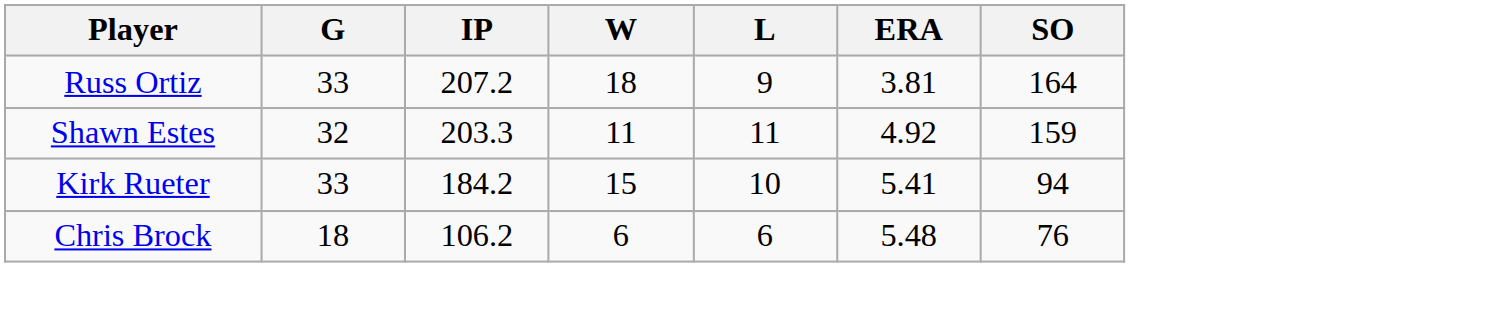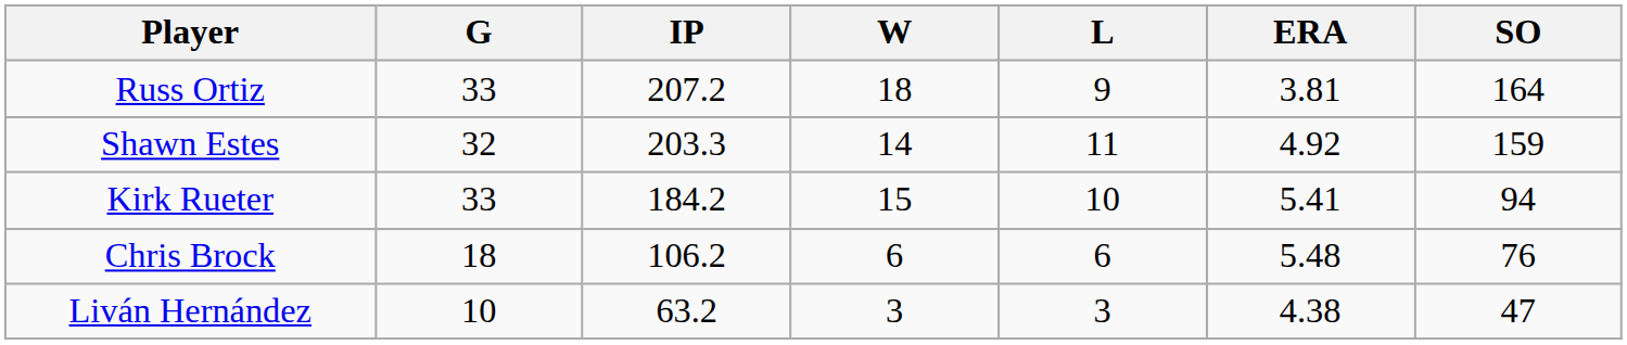 <table class="wikitable sortable">
 <tr>
 <th bgcolor="#DDDDFF" width="16%">Player</th>
 <th bgcolor="#DDDDFF" width="9%">G</th>
 <th bgcolor="#DDDDFF" width="9%">IP</th>
 <th bgcolor="#DDDDFF" width="9%">W</th>
 <th bgcolor="#DDDDFF" width="9%">L</th>
 <th bgcolor="#DDDDFF" width="9%">ERA</th>
 <th bgcolor="#DDDDFF" width="9%">SO</th>
 </tr>
 <tr align=center>
 <td><a href='#'>Russ Ortiz</a></td>
 <td>33</td>
 <td>207.2</td>
 <td>18</td>
 <td>9</td>
 <td>3.81</td>
 <td>164</td>
 </tr>
 <tr align=center>
 <td><a href='#'>Shawn Estes</a></td>
 <td>32</td>
 <td>203.3</td>
-<td>11</td>
+<td>14</td>
 <td>11</td>
 <td>4.92</td>
 <td>159</td>
 </tr>
 <tr align=center>
 <td><a href='#'>Kirk Rueter</a></td>
 <td>33</td>
 <td>184.2</td>
 <td>15</td>
 <td>10</td>
 <td>5.41</td>
 <td>94</td>
 </tr>
 <tr align=center>
 <td><a href='#'>Chris Brock</a></td>
 <td>18</td>
 <td>106.2</td>
 <td>6</td>
 <td>6</td>
 <td>5.48</td>
 <td>76</td>
 </tr>
+<tr align=center>
+<td><a href='#'>Liván Hernández</a></td>
+<td>10</td>
+<td>63.2</td>
+<td>3</td>
+<td>3</td>
+<td>4.38</td>
+<td>47</td>
+</tr>
 </table>
